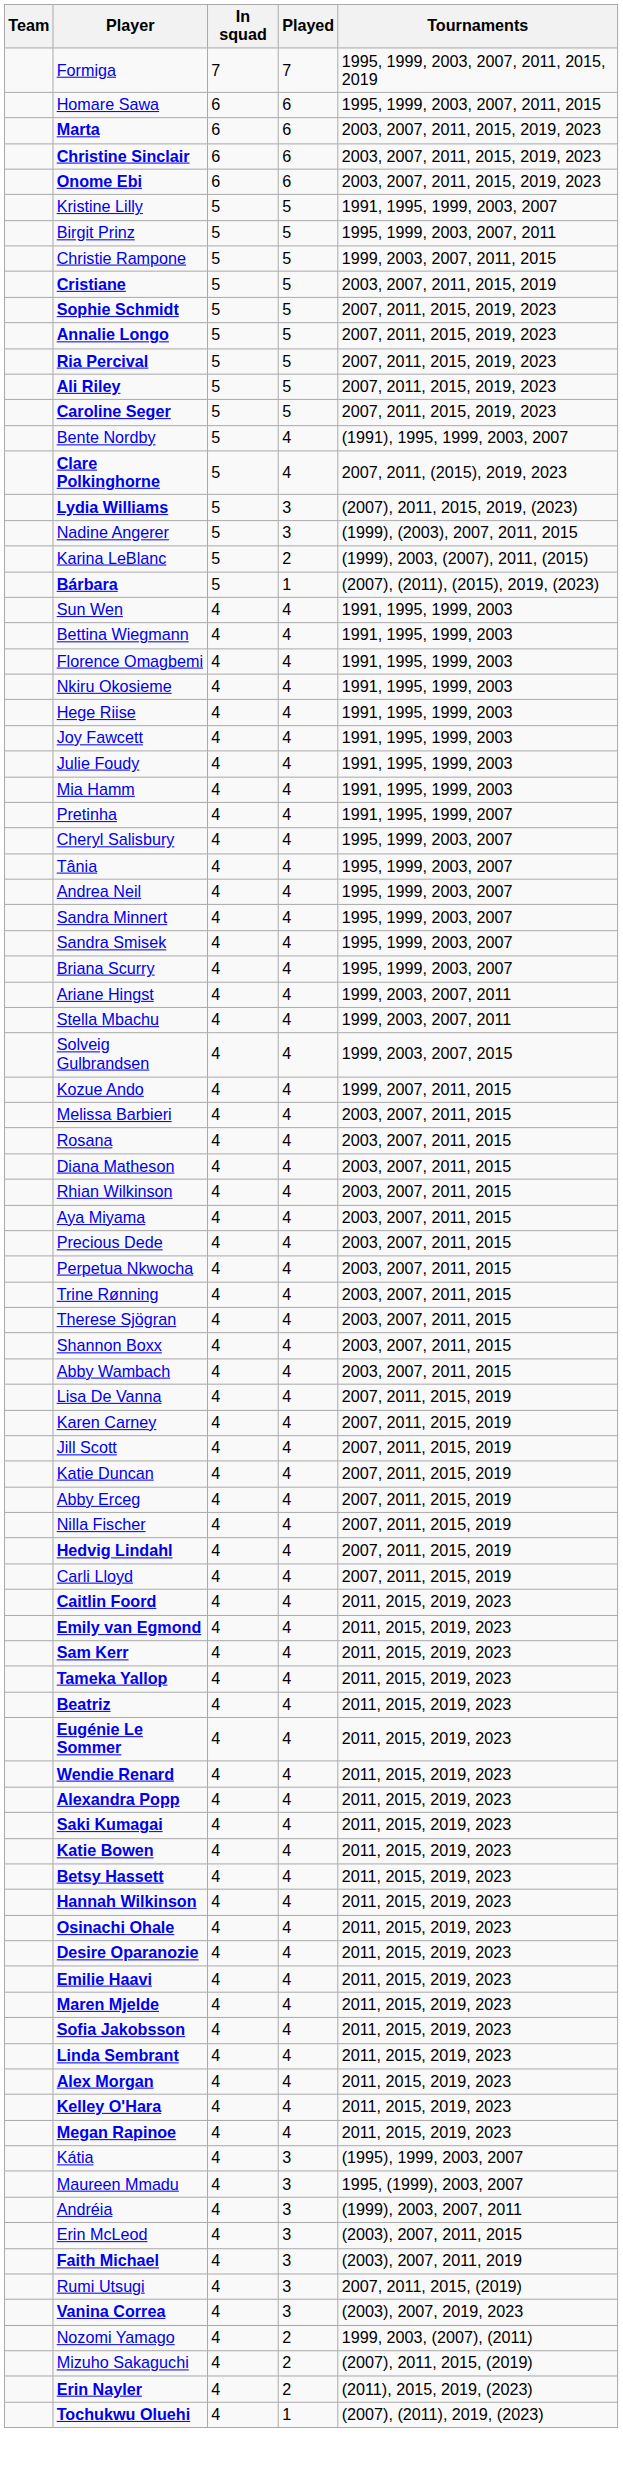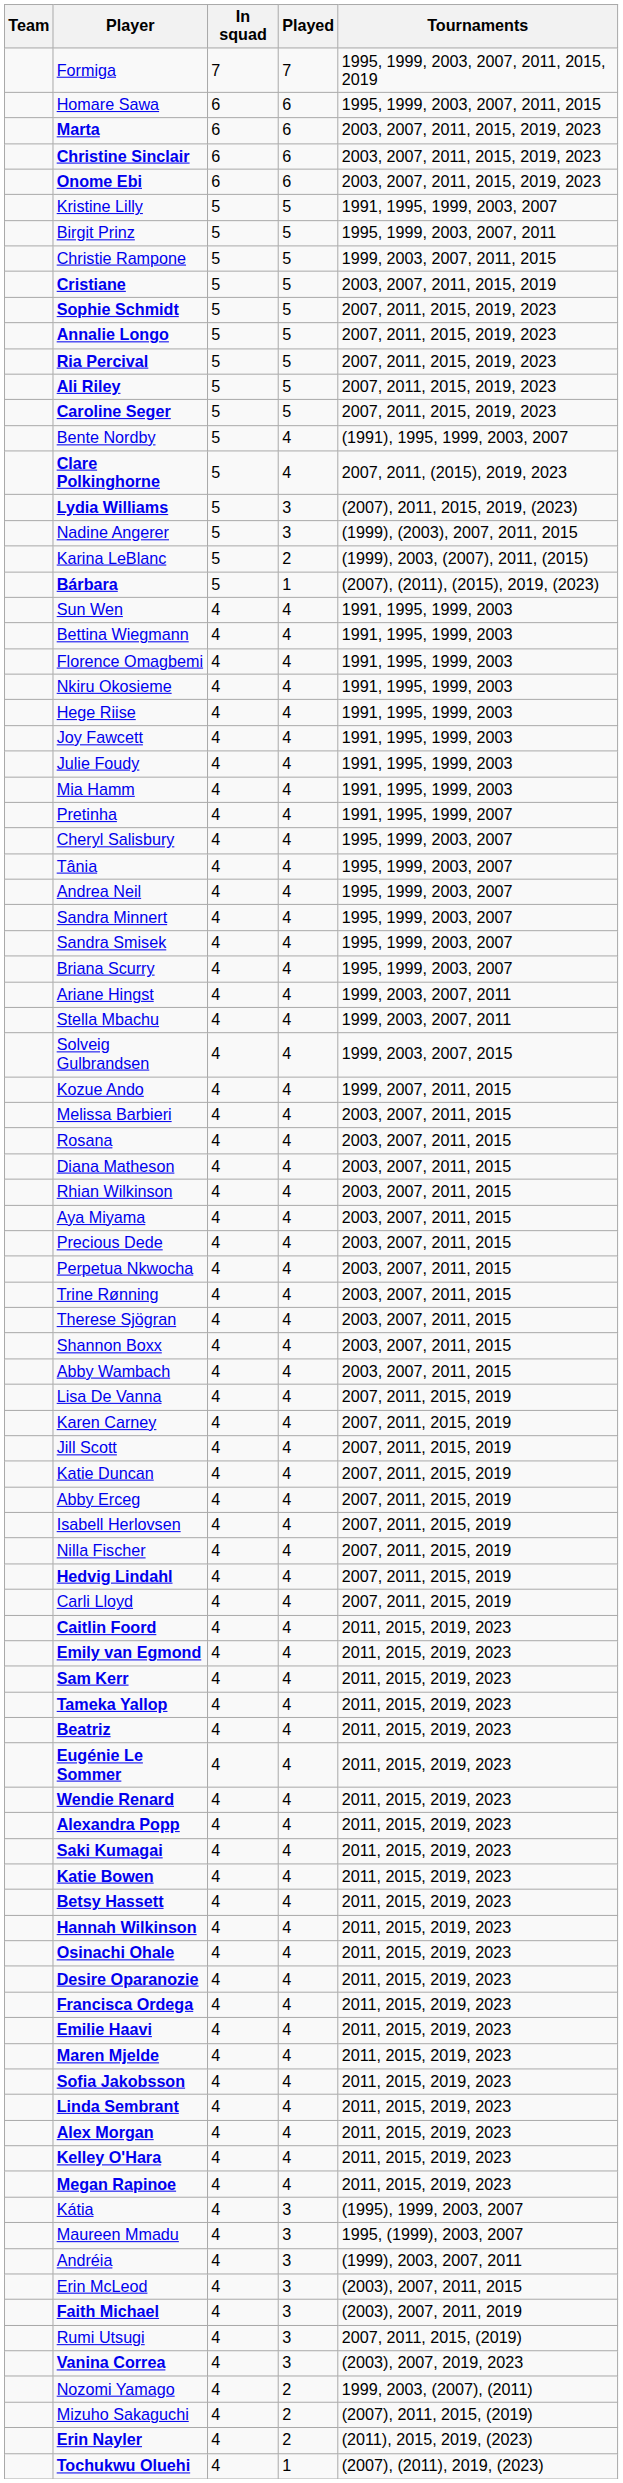 <table class="wikitable sortable">
 <tr>
 <th>Team</th>
 <th>Player</th>
 <th>In squad</th>
 <th>Played</th>
 <th>Tournaments</th>
 </tr>
 <tr>
 <td></td>
 <td><a href='#'>Formiga</a></td>
 <td>7</td>
 <td>7</td>
 <td>1995, 1999, 2003, 2007, 2011, 2015, 2019</td>
 </tr>
 <tr>
 <td></td>
 <td><a href='#'>Homare Sawa</a></td>
 <td>6</td>
 <td>6</td>
 <td>1995, 1999, 2003, 2007, 2011, 2015</td>
 </tr>
 <tr>
 <td></td>
 <td><strong><a href='#'>Marta</a></strong></td>
 <td>6</td>
 <td>6</td>
 <td>2003, 2007, 2011, 2015, 2019, 2023</td>
 </tr>
 <tr>
 <td></td>
 <td><strong><a href='#'>Christine Sinclair</a></strong></td>
 <td>6</td>
 <td>6</td>
 <td>2003, 2007, 2011, 2015, 2019, 2023</td>
 </tr>
 <tr>
 <td></td>
 <td><strong><a href='#'>Onome Ebi</a></strong></td>
 <td>6</td>
 <td>6</td>
 <td>2003, 2007, 2011, 2015, 2019, 2023</td>
 </tr>
 <tr>
 <td></td>
 <td><a href='#'>Kristine Lilly</a></td>
 <td>5</td>
 <td>5</td>
 <td>1991, 1995, 1999, 2003, 2007</td>
 </tr>
 <tr>
 <td></td>
 <td><a href='#'>Birgit Prinz</a></td>
 <td>5</td>
 <td>5</td>
 <td>1995, 1999, 2003, 2007, 2011</td>
 </tr>
 <tr>
 <td></td>
 <td><a href='#'>Christie Rampone</a></td>
 <td>5</td>
 <td>5</td>
 <td>1999, 2003, 2007, 2011, 2015</td>
 </tr>
 <tr>
 <td></td>
 <td><strong><a href='#'>Cristiane</a></strong></td>
 <td>5</td>
 <td>5</td>
 <td>2003, 2007, 2011, 2015, 2019</td>
 </tr>
 <tr>
 <td></td>
 <td><strong><a href='#'>Sophie Schmidt</a></strong></td>
 <td>5</td>
 <td>5</td>
 <td>2007, 2011, 2015, 2019, 2023</td>
 </tr>
 <tr>
 <td></td>
 <td><strong><a href='#'>Annalie Longo</a></strong></td>
 <td>5</td>
 <td>5</td>
 <td>2007, 2011, 2015, 2019, 2023</td>
 </tr>
 <tr>
 <td></td>
 <td><strong><a href='#'>Ria Percival</a></strong></td>
 <td>5</td>
 <td>5</td>
 <td>2007, 2011, 2015, 2019, 2023</td>
 </tr>
 <tr>
 <td></td>
 <td><strong><a href='#'>Ali Riley</a></strong></td>
 <td>5</td>
 <td>5</td>
 <td>2007, 2011, 2015, 2019, 2023</td>
 </tr>
 <tr>
 <td></td>
 <td><strong><a href='#'>Caroline Seger</a></strong></td>
 <td>5</td>
 <td>5</td>
 <td>2007, 2011, 2015, 2019, 2023</td>
 </tr>
 <tr>
 <td></td>
 <td><a href='#'>Bente Nordby</a></td>
 <td>5</td>
 <td>4</td>
 <td>(1991), 1995, 1999, 2003, 2007</td>
 </tr>
 <tr>
 <td></td>
 <td><strong><a href='#'>Clare Polkinghorne</a></strong></td>
 <td>5</td>
 <td>4</td>
 <td>2007, 2011, (2015), 2019, 2023</td>
 </tr>
 <tr>
 <td></td>
 <td><strong><a href='#'>Lydia Williams</a></strong></td>
 <td>5</td>
 <td>3</td>
 <td>(2007), 2011, 2015, 2019, (2023)</td>
 </tr>
 <tr>
 <td></td>
 <td><a href='#'>Nadine Angerer</a></td>
 <td>5</td>
 <td>3</td>
 <td>(1999), (2003), 2007, 2011, 2015</td>
 </tr>
 <tr>
 <td></td>
 <td><a href='#'>Karina LeBlanc</a></td>
 <td>5</td>
 <td>2</td>
 <td>(1999), 2003, (2007), 2011, (2015)</td>
 </tr>
 <tr>
 <td></td>
 <td><strong><a href='#'>Bárbara</a></strong></td>
 <td>5</td>
 <td>1</td>
 <td>(2007), (2011), (2015), 2019, (2023)</td>
 </tr>
 <tr>
 <td></td>
 <td><a href='#'>Sun Wen</a></td>
 <td>4</td>
 <td>4</td>
 <td>1991, 1995, 1999, 2003</td>
 </tr>
 <tr>
 <td></td>
 <td><a href='#'>Bettina Wiegmann</a></td>
 <td>4</td>
 <td>4</td>
 <td>1991, 1995, 1999, 2003</td>
 </tr>
 <tr>
 <td></td>
 <td><a href='#'>Florence Omagbemi</a></td>
 <td>4</td>
 <td>4</td>
 <td>1991, 1995, 1999, 2003</td>
 </tr>
 <tr>
 <td></td>
 <td><a href='#'>Nkiru Okosieme</a></td>
 <td>4</td>
 <td>4</td>
 <td>1991, 1995, 1999, 2003</td>
 </tr>
 <tr>
 <td></td>
 <td><a href='#'>Hege Riise</a></td>
 <td>4</td>
 <td>4</td>
 <td>1991, 1995, 1999, 2003</td>
 </tr>
 <tr>
 <td></td>
 <td><a href='#'>Joy Fawcett</a></td>
 <td>4</td>
 <td>4</td>
 <td>1991, 1995, 1999, 2003</td>
 </tr>
 <tr>
 <td></td>
 <td><a href='#'>Julie Foudy</a></td>
 <td>4</td>
 <td>4</td>
 <td>1991, 1995, 1999, 2003</td>
 </tr>
 <tr>
 <td></td>
 <td><a href='#'>Mia Hamm</a></td>
 <td>4</td>
 <td>4</td>
 <td>1991, 1995, 1999, 2003</td>
 </tr>
 <tr>
 <td></td>
 <td><a href='#'>Pretinha</a></td>
 <td>4</td>
 <td>4</td>
 <td>1991, 1995, 1999, 2007</td>
 </tr>
 <tr>
 <td></td>
 <td><a href='#'>Cheryl Salisbury</a></td>
 <td>4</td>
 <td>4</td>
 <td>1995, 1999, 2003, 2007</td>
 </tr>
 <tr>
 <td></td>
 <td><a href='#'>Tânia</a></td>
 <td>4</td>
 <td>4</td>
 <td>1995, 1999, 2003, 2007</td>
 </tr>
 <tr>
 <td></td>
 <td><a href='#'>Andrea Neil</a></td>
 <td>4</td>
 <td>4</td>
 <td>1995, 1999, 2003, 2007</td>
 </tr>
 <tr>
 <td></td>
 <td><a href='#'>Sandra Minnert</a></td>
 <td>4</td>
 <td>4</td>
 <td>1995, 1999, 2003, 2007</td>
 </tr>
 <tr>
 <td></td>
 <td><a href='#'>Sandra Smisek</a></td>
 <td>4</td>
 <td>4</td>
 <td>1995, 1999, 2003, 2007</td>
 </tr>
 <tr>
 <td></td>
 <td><a href='#'>Briana Scurry</a></td>
 <td>4</td>
 <td>4</td>
 <td>1995, 1999, 2003, 2007</td>
 </tr>
 <tr>
 <td></td>
 <td><a href='#'>Ariane Hingst</a></td>
 <td>4</td>
 <td>4</td>
 <td>1999, 2003, 2007, 2011</td>
 </tr>
 <tr>
 <td></td>
 <td><a href='#'>Stella Mbachu</a></td>
 <td>4</td>
 <td>4</td>
 <td>1999, 2003, 2007, 2011</td>
 </tr>
 <tr>
 <td></td>
 <td><a href='#'>Solveig Gulbrandsen</a></td>
 <td>4</td>
 <td>4</td>
 <td>1999, 2003, 2007, 2015</td>
 </tr>
 <tr>
 <td></td>
 <td><a href='#'>Kozue Ando</a></td>
 <td>4</td>
 <td>4</td>
 <td>1999, 2007, 2011, 2015</td>
 </tr>
 <tr>
 <td></td>
 <td><a href='#'>Melissa Barbieri</a></td>
 <td>4</td>
 <td>4</td>
 <td>2003, 2007, 2011, 2015</td>
 </tr>
 <tr>
 <td></td>
 <td><a href='#'>Rosana</a></td>
 <td>4</td>
 <td>4</td>
 <td>2003, 2007, 2011, 2015</td>
 </tr>
 <tr>
 <td></td>
 <td><a href='#'>Diana Matheson</a></td>
 <td>4</td>
 <td>4</td>
 <td>2003, 2007, 2011, 2015</td>
 </tr>
 <tr>
 <td></td>
 <td><a href='#'>Rhian Wilkinson</a></td>
 <td>4</td>
 <td>4</td>
 <td>2003, 2007, 2011, 2015</td>
 </tr>
 <tr>
 <td></td>
 <td><a href='#'>Aya Miyama</a></td>
 <td>4</td>
 <td>4</td>
 <td>2003, 2007, 2011, 2015</td>
 </tr>
 <tr>
 <td></td>
 <td><a href='#'>Precious Dede</a></td>
 <td>4</td>
 <td>4</td>
 <td>2003, 2007, 2011, 2015</td>
 </tr>
 <tr>
 <td></td>
 <td><a href='#'>Perpetua Nkwocha</a></td>
 <td>4</td>
 <td>4</td>
 <td>2003, 2007, 2011, 2015</td>
 </tr>
 <tr>
 <td></td>
 <td><a href='#'>Trine Rønning</a></td>
 <td>4</td>
 <td>4</td>
 <td>2003, 2007, 2011, 2015</td>
 </tr>
 <tr>
 <td></td>
 <td><a href='#'>Therese Sjögran</a></td>
 <td>4</td>
 <td>4</td>
 <td>2003, 2007, 2011, 2015</td>
 </tr>
 <tr>
 <td></td>
 <td><a href='#'>Shannon Boxx</a></td>
 <td>4</td>
 <td>4</td>
 <td>2003, 2007, 2011, 2015</td>
 </tr>
 <tr>
 <td></td>
 <td><a href='#'>Abby Wambach</a></td>
 <td>4</td>
 <td>4</td>
 <td>2003, 2007, 2011, 2015</td>
 </tr>
 <tr>
 <td></td>
 <td><a href='#'>Lisa De Vanna</a></td>
 <td>4</td>
 <td>4</td>
 <td>2007, 2011, 2015, 2019</td>
 </tr>
 <tr>
 <td></td>
 <td><a href='#'>Karen Carney</a></td>
 <td>4</td>
 <td>4</td>
 <td>2007, 2011, 2015, 2019</td>
 </tr>
 <tr>
 <td></td>
 <td><a href='#'>Jill Scott</a></td>
 <td>4</td>
 <td>4</td>
 <td>2007, 2011, 2015, 2019</td>
 </tr>
 <tr>
 <td></td>
 <td><a href='#'>Katie Duncan</a></td>
 <td>4</td>
 <td>4</td>
 <td>2007, 2011, 2015, 2019</td>
 </tr>
 <tr>
 <td></td>
 <td><a href='#'>Abby Erceg</a></td>
 <td>4</td>
 <td>4</td>
 <td>2007, 2011, 2015, 2019</td>
 </tr>
 <tr>
 <td></td>
+<td><a href='#'>Isabell Herlovsen</a></td>
+<td>4</td>
+<td>4</td>
+<td>2007, 2011, 2015, 2019</td>
+</tr>
+<tr>
+<td></td>
 <td><a href='#'>Nilla Fischer</a></td>
 <td>4</td>
 <td>4</td>
 <td>2007, 2011, 2015, 2019</td>
 </tr>
 <tr>
 <td></td>
 <td><strong><a href='#'>Hedvig Lindahl</a></strong></td>
 <td>4</td>
 <td>4</td>
 <td>2007, 2011, 2015, 2019</td>
 </tr>
 <tr>
 <td></td>
 <td><a href='#'>Carli Lloyd</a></td>
 <td>4</td>
 <td>4</td>
 <td>2007, 2011, 2015, 2019</td>
 </tr>
 <tr>
 <td></td>
 <td><strong><a href='#'>Caitlin Foord</a></strong></td>
 <td>4</td>
 <td>4</td>
 <td>2011, 2015, 2019, 2023</td>
 </tr>
 <tr>
 <td></td>
 <td><strong><a href='#'>Emily van Egmond</a></strong></td>
 <td>4</td>
 <td>4</td>
 <td>2011, 2015, 2019, 2023</td>
 </tr>
 <tr>
 <td></td>
 <td><strong><a href='#'>Sam Kerr</a></strong></td>
 <td>4</td>
 <td>4</td>
 <td>2011, 2015, 2019, 2023</td>
 </tr>
 <tr>
 <td></td>
 <td><strong><a href='#'>Tameka Yallop</a></strong></td>
 <td>4</td>
 <td>4</td>
 <td>2011, 2015, 2019, 2023</td>
 </tr>
 <tr>
 <td></td>
 <td><strong><a href='#'>Beatriz</a></strong></td>
 <td>4</td>
 <td>4</td>
 <td>2011, 2015, 2019, 2023</td>
 </tr>
 <tr>
 <td></td>
 <td><strong><a href='#'>Eugénie Le Sommer</a></strong></td>
 <td>4</td>
 <td>4</td>
 <td>2011, 2015, 2019, 2023</td>
 </tr>
 <tr>
 <td></td>
 <td><strong><a href='#'>Wendie Renard</a></strong></td>
 <td>4</td>
 <td>4</td>
 <td>2011, 2015, 2019, 2023</td>
 </tr>
 <tr>
 <td></td>
 <td><strong><a href='#'>Alexandra Popp</a></strong></td>
 <td>4</td>
 <td>4</td>
 <td>2011, 2015, 2019, 2023</td>
 </tr>
 <tr>
 <td></td>
 <td><strong><a href='#'>Saki Kumagai</a></strong></td>
 <td>4</td>
 <td>4</td>
 <td>2011, 2015, 2019, 2023</td>
 </tr>
 <tr>
 <td></td>
 <td><strong><a href='#'>Katie Bowen</a></strong></td>
 <td>4</td>
 <td>4</td>
 <td>2011, 2015, 2019, 2023</td>
 </tr>
 <tr>
 <td></td>
 <td><strong><a href='#'>Betsy Hassett</a></strong></td>
 <td>4</td>
 <td>4</td>
 <td>2011, 2015, 2019, 2023</td>
 </tr>
 <tr>
 <td></td>
 <td><strong><a href='#'>Hannah Wilkinson</a></strong></td>
 <td>4</td>
 <td>4</td>
 <td>2011, 2015, 2019, 2023</td>
 </tr>
 <tr>
 <td></td>
 <td><strong><a href='#'>Osinachi Ohale</a></strong></td>
 <td>4</td>
 <td>4</td>
 <td>2011, 2015, 2019, 2023</td>
 </tr>
 <tr>
 <td></td>
 <td><strong><a href='#'>Desire Oparanozie</a></strong></td>
+<td>4</td>
+<td>4</td>
+<td>2011, 2015, 2019, 2023</td>
+</tr>
+<tr>
+<td></td>
+<td><strong><a href='#'>Francisca Ordega</a></strong></td>
 <td>4</td>
 <td>4</td>
 <td>2011, 2015, 2019, 2023</td>
 </tr>
 <tr>
 <td></td>
 <td><strong><a href='#'>Emilie Haavi</a></strong></td>
 <td>4</td>
 <td>4</td>
 <td>2011, 2015, 2019, 2023</td>
 </tr>
 <tr>
 <td></td>
 <td><strong><a href='#'>Maren Mjelde</a></strong></td>
 <td>4</td>
 <td>4</td>
 <td>2011, 2015, 2019, 2023</td>
 </tr>
 <tr>
 <td></td>
 <td><strong><a href='#'>Sofia Jakobsson</a></strong></td>
 <td>4</td>
 <td>4</td>
 <td>2011, 2015, 2019, 2023</td>
 </tr>
 <tr>
 <td></td>
 <td><strong><a href='#'>Linda Sembrant</a></strong></td>
 <td>4</td>
 <td>4</td>
 <td>2011, 2015, 2019, 2023</td>
 </tr>
 <tr>
 <td></td>
 <td><strong><a href='#'>Alex Morgan</a></strong></td>
 <td>4</td>
 <td>4</td>
 <td>2011, 2015, 2019, 2023</td>
 </tr>
 <tr>
 <td></td>
 <td><strong><a href='#'>Kelley O'Hara</a></strong></td>
 <td>4</td>
 <td>4</td>
 <td>2011, 2015, 2019, 2023</td>
 </tr>
 <tr>
 <td></td>
 <td><strong><a href='#'>Megan Rapinoe</a></strong></td>
 <td>4</td>
 <td>4</td>
 <td>2011, 2015, 2019, 2023</td>
 </tr>
 <tr>
 <td></td>
 <td><a href='#'>Kátia</a></td>
 <td>4</td>
 <td>3</td>
 <td>(1995), 1999, 2003, 2007</td>
 </tr>
 <tr>
 <td></td>
 <td><a href='#'>Maureen Mmadu</a></td>
 <td>4</td>
 <td>3</td>
 <td>1995, (1999), 2003, 2007</td>
 </tr>
 <tr>
 <td></td>
 <td><a href='#'>Andréia</a></td>
 <td>4</td>
 <td>3</td>
 <td>(1999), 2003, 2007, 2011</td>
 </tr>
 <tr>
 <td></td>
 <td><a href='#'>Erin McLeod</a></td>
 <td>4</td>
 <td>3</td>
 <td>(2003), 2007, 2011, 2015</td>
 </tr>
 <tr>
 <td></td>
 <td><strong><a href='#'>Faith Michael</a></strong></td>
 <td>4</td>
 <td>3</td>
 <td>(2003), 2007, 2011, 2019</td>
 </tr>
 <tr>
 <td></td>
 <td><a href='#'>Rumi Utsugi</a></td>
 <td>4</td>
 <td>3</td>
 <td>2007, 2011, 2015, (2019)</td>
 </tr>
 <tr>
 <td></td>
 <td><strong><a href='#'>Vanina Correa</a></strong></td>
 <td>4</td>
 <td>3</td>
 <td>(2003), 2007, 2019, 2023</td>
 </tr>
 <tr>
 <td></td>
 <td><a href='#'>Nozomi Yamago</a></td>
 <td>4</td>
 <td>2</td>
 <td>1999, 2003, (2007), (2011)</td>
 </tr>
 <tr>
 <td></td>
 <td><a href='#'>Mizuho Sakaguchi</a></td>
 <td>4</td>
 <td>2</td>
 <td>(2007), 2011, 2015, (2019)</td>
 </tr>
 <tr>
 <td></td>
 <td><strong><a href='#'>Erin Nayler</a></strong></td>
 <td>4</td>
 <td>2</td>
 <td>(2011), 2015, 2019, (2023)</td>
 </tr>
 <tr>
 <td></td>
 <td><strong><a href='#'>Tochukwu Oluehi</a></strong></td>
 <td>4</td>
 <td>1</td>
 <td>(2007), (2011), 2019, (2023)</td>
 </tr>
 </table>
